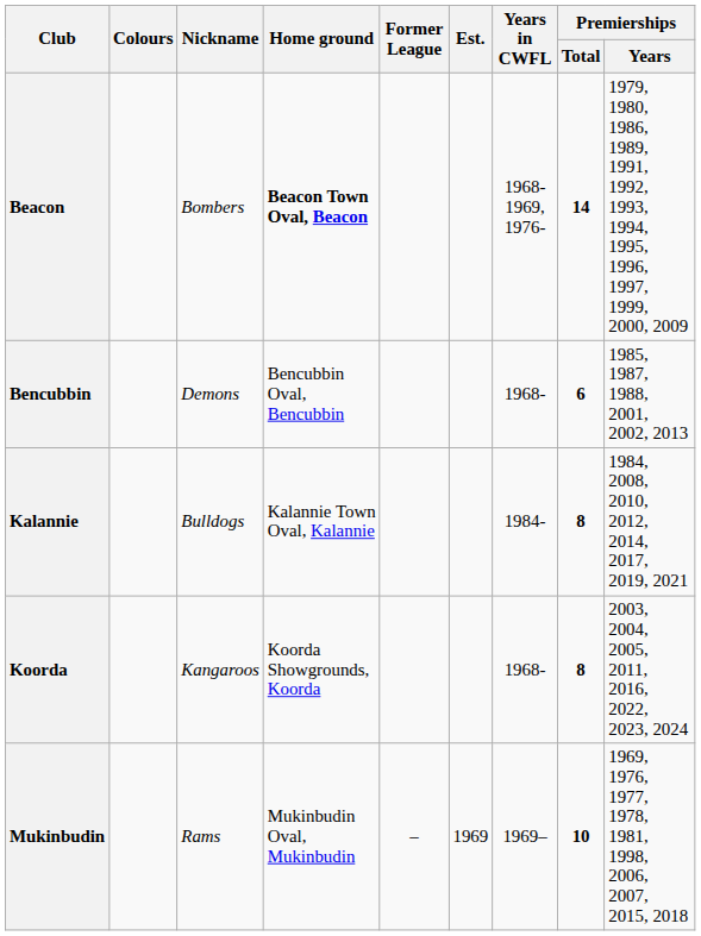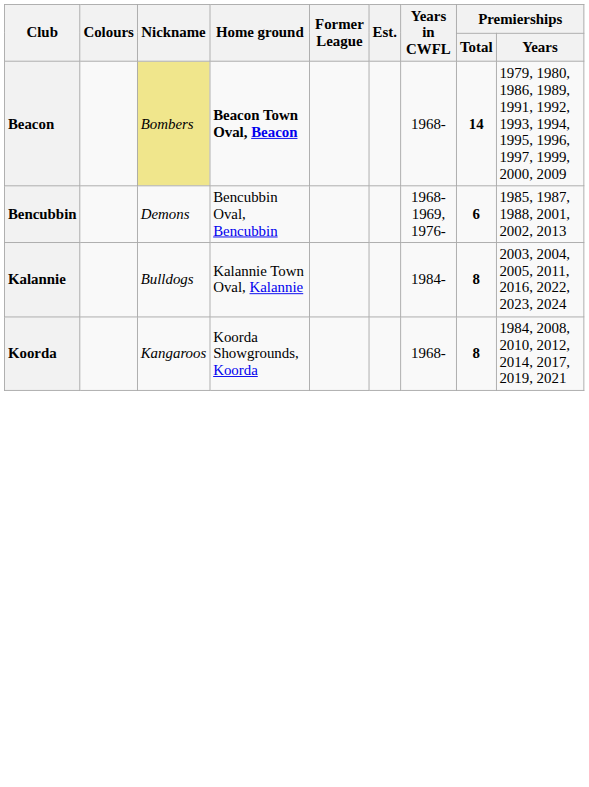 <table class="wikitable sortable" style="text-align:center; width:100%">
 <tr>
 <th rowspan="2">Club</th>
 <th rowspan="2">Colours</th>
 <th rowspan="2">Nickname</th>
 <th rowspan="2">Home ground</th>
 <th rowspan="2">Former League</th>
 <th rowspan="2">Est.</th>
 <th rowspan="2">Years in CWFL</th>
 <th colspan="2">Premierships</th>
 </tr>
 <tr>
 <th>Total</th>
 <th>Years</th>
 </tr>
 <tr>
 <th style="text-align:left">Beacon</th>
 <td></td>
-<td align="left"><em>Bombers</em></td>
+<td align="left" style="background: khaki;"><em>Bombers</em></td>
 <td align="left"><strong>Beacon Town Oval, <a href='#'>Beacon</a></strong></td>
 <td></td>
 <td></td>
-<td>1968-1969, 1976-</td>
+<td>1968-</td>
 <td><strong>14</strong></td>
 <td align="left">1979, 1980, 1986, 1989, 1991, 1992, 1993, 1994, 1995, 1996, 1997, 1999, 2000, 2009</td>
 </tr>
 <tr>
 <th style="text-align:left">Bencubbin</th>
 <td></td>
 <td align="left"><em>Demons</em></td>
 <td align="left">Bencubbin Oval, <a href='#'>Bencubbin</a></td>
 <td></td>
 <td></td>
-<td>1968-</td>
+<td>1968-1969, 1976-</td>
 <td><strong>6</strong></td>
 <td align="left">1985, 1987, 1988, 2001, 2002, 2013</td>
 </tr>
 <tr>
 <th style="text-align:left">Kalannie</th>
 <td></td>
 <td align="left"><em>Bulldogs</em></td>
 <td align="left">Kalannie Town Oval, <a href='#'>Kalannie</a></td>
 <td></td>
 <td></td>
 <td>1984-</td>
 <td><strong>8</strong></td>
-<td align="left">1984, 2008, 2010, 2012, 2014, 2017, 2019, 2021</td>
+<td align="left">2003, 2004, 2005, 2011, 2016, 2022, 2023, 2024</td>
 </tr>
 <tr>
 <th style="text-align:left">Koorda</th>
 <td></td>
 <td align="left"><em>Kangaroos</em></td>
 <td align="left">Koorda Showgrounds, <a href='#'>Koorda</a></td>
 <td></td>
 <td></td>
 <td>1968-</td>
 <td><strong>8</strong></td>
-<td align="left">2003, 2004, 2005, 2011, 2016, 2022, 2023, 2024</td>
-</tr>
-<tr>
-<th style="text-align:left">Mukinbudin</th>
-<td></td>
-<td align="left"><em>Rams</em></td>
-<td align="left">Mukinbudin Oval, <a href='#'>Mukinbudin</a></td>
-<td>–</td>
-<td>1969</td>
-<td>1969–</td>
-<td><strong>10</strong></td>
-<td align="left">1969, 1976, 1977, 1978, 1981, 1998, 2006, 2007, 2015, 2018</td>
+<td align="left">1984, 2008, 2010, 2012, 2014, 2017, 2019, 2021</td>
 </tr>
 </table>
